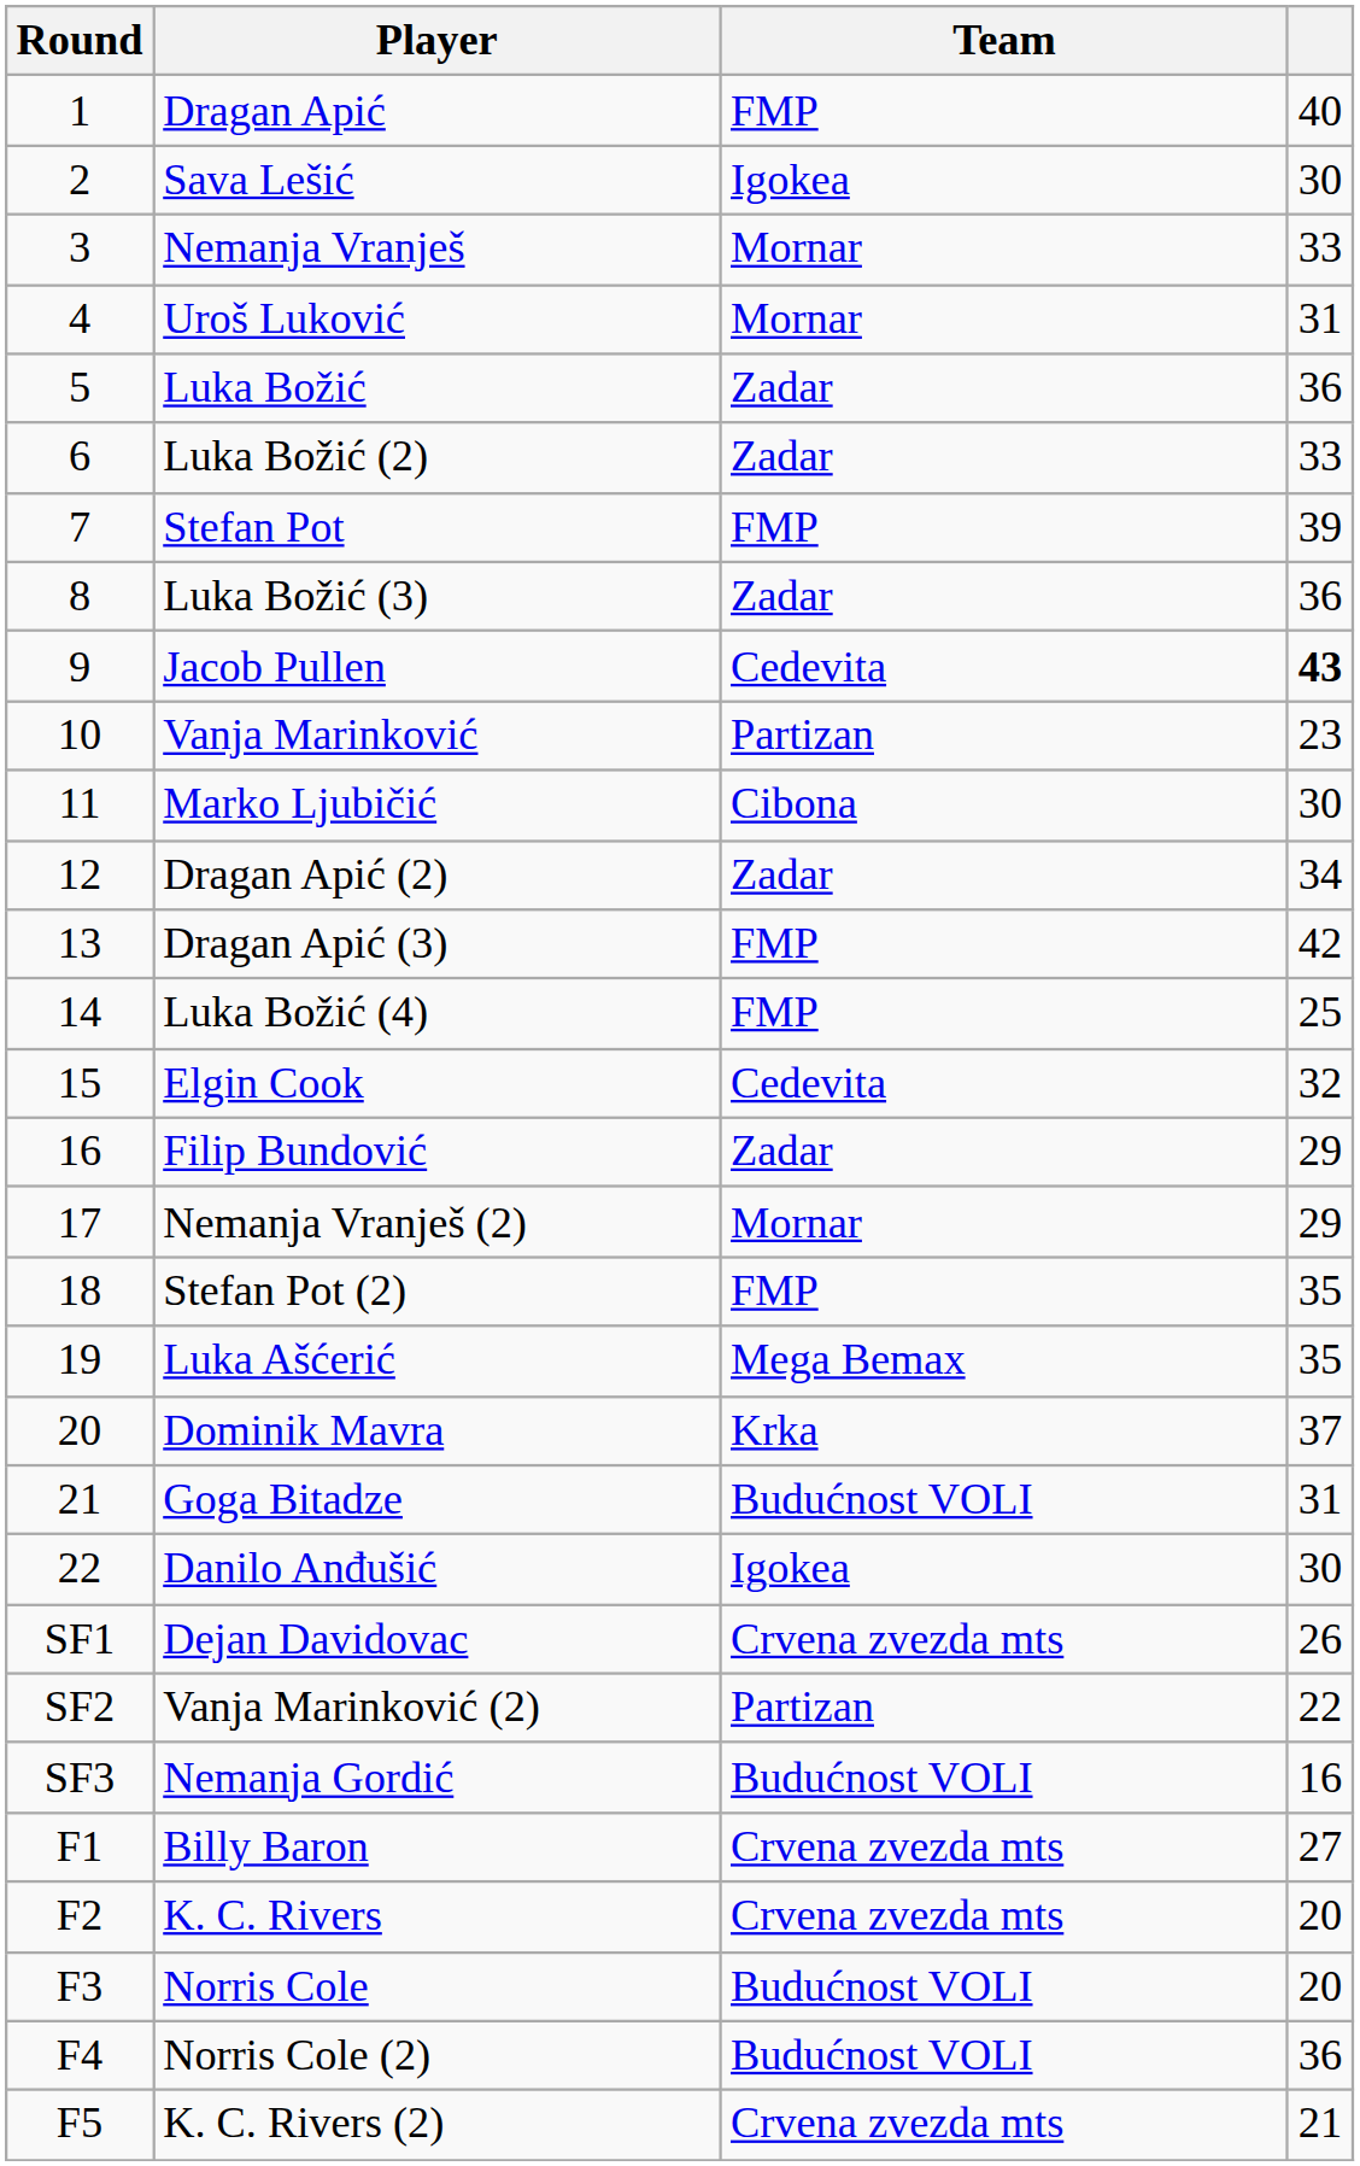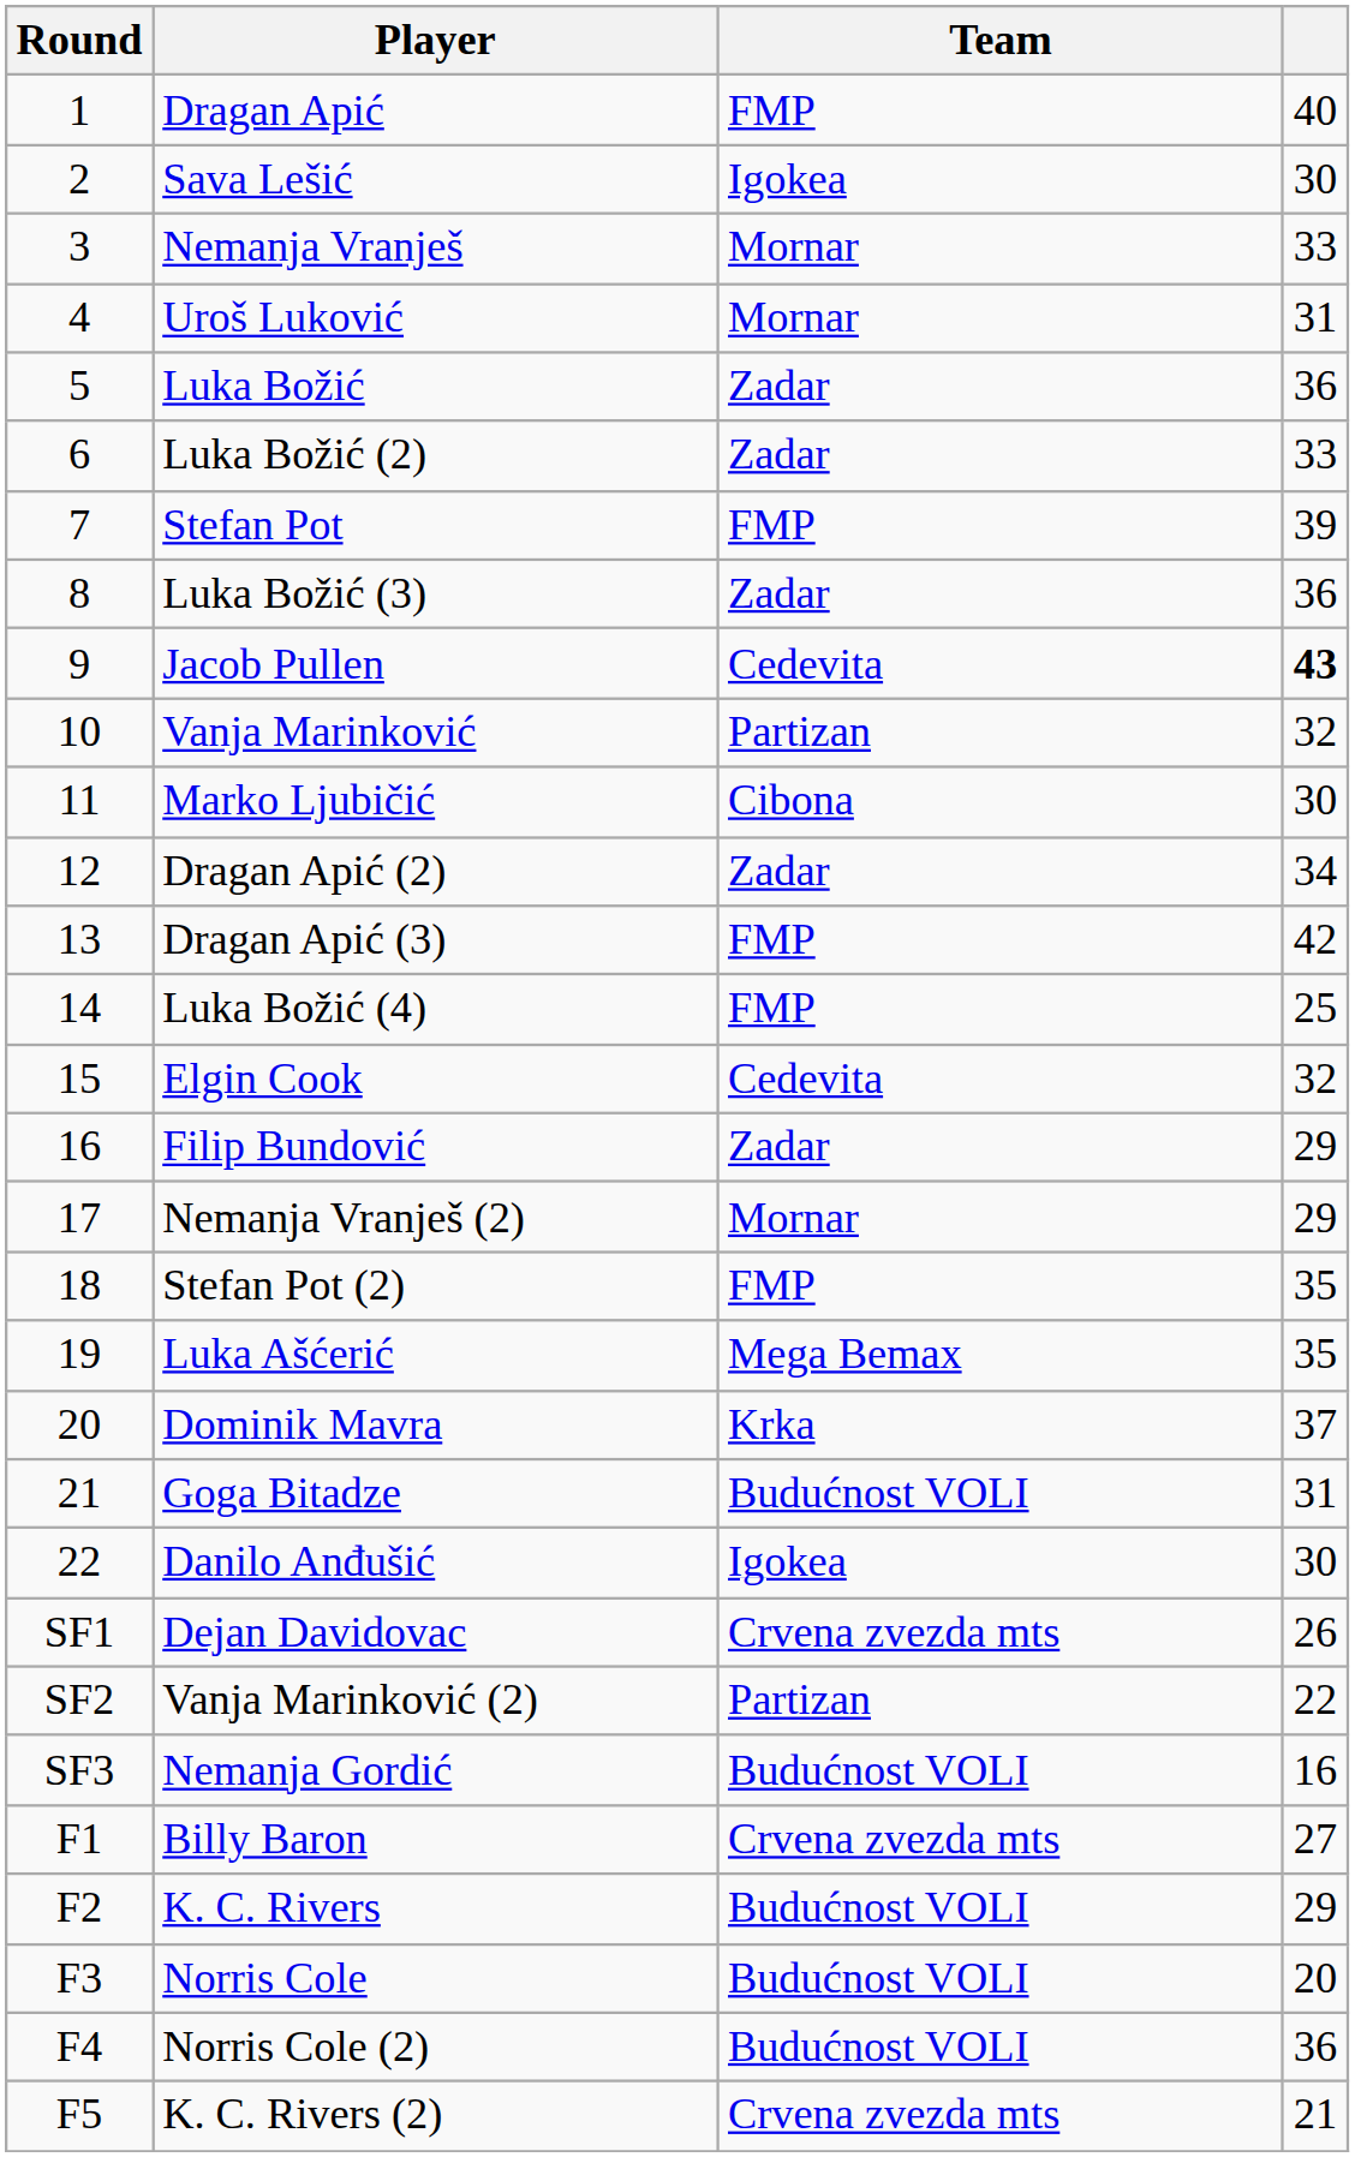 <table class="wikitable sortable" style="text-align: center;">
 <tr>
 <th>Round</th>
 <th style="width:200px;">Player</th>
 <th style="width:200px;">Team</th>
 <th><a href='#'></a></th>
 </tr>
 <tr>
 <td>1</td>
 <td align="left"> <a href='#'>Dragan Apić</a></td>
 <td align="left"> <a href='#'>FMP</a></td>
 <td>40</td>
 </tr>
 <tr>
 <td>2</td>
 <td align="left"> <a href='#'>Sava Lešić</a></td>
 <td align="left"> <a href='#'>Igokea</a></td>
 <td>30</td>
 </tr>
 <tr>
 <td>3</td>
 <td align="left"> <a href='#'>Nemanja Vranješ</a></td>
 <td align="left"> <a href='#'>Mornar</a></td>
 <td>33</td>
 </tr>
 <tr>
 <td>4</td>
 <td align="left"> <a href='#'>Uroš Luković</a></td>
 <td align="left"> <a href='#'>Mornar</a></td>
 <td>31</td>
 </tr>
 <tr>
 <td>5</td>
 <td align="left"> <a href='#'>Luka Božić</a></td>
 <td align="left"> <a href='#'>Zadar</a></td>
 <td>36</td>
 </tr>
 <tr>
 <td>6</td>
 <td align="left"> Luka Božić (2)</td>
 <td align="left"> <a href='#'>Zadar</a></td>
 <td>33</td>
 </tr>
 <tr>
 <td>7</td>
 <td align="left"> <a href='#'>Stefan Pot</a></td>
 <td align="left"> <a href='#'>FMP</a></td>
 <td>39</td>
 </tr>
 <tr>
 <td>8</td>
 <td align="left"> Luka Božić (3)</td>
 <td align="left"> <a href='#'>Zadar</a></td>
 <td>36</td>
 </tr>
 <tr>
 <td>9</td>
 <td align="left"> <a href='#'>Jacob Pullen</a></td>
 <td align="left"> <a href='#'>Cedevita</a></td>
 <td><strong>43</strong></td>
 </tr>
 <tr>
 <td>10</td>
 <td align="left"> <a href='#'>Vanja Marinković</a></td>
 <td align="left"> <a href='#'>Partizan</a></td>
-<td>23</td>
+<td>32</td>
 </tr>
 <tr>
 <td>11</td>
 <td align="left"> <a href='#'>Marko Ljubičić</a></td>
 <td align="left"> <a href='#'>Cibona</a></td>
 <td>30</td>
 </tr>
 <tr>
 <td>12</td>
 <td align="left"> Dragan Apić (2)</td>
 <td align="left"> <a href='#'>Zadar</a></td>
 <td>34</td>
 </tr>
 <tr>
 <td>13</td>
 <td align="left"> Dragan Apić (3)</td>
 <td align="left"> <a href='#'>FMP</a></td>
 <td>42</td>
 </tr>
 <tr>
 <td>14</td>
 <td align="left"> Luka Božić (4)</td>
 <td align="left"> <a href='#'>FMP</a></td>
 <td>25</td>
 </tr>
 <tr>
 <td>15</td>
 <td align="left"> <a href='#'>Elgin Cook</a></td>
 <td align="left"> <a href='#'>Cedevita</a></td>
 <td>32</td>
 </tr>
 <tr>
 <td>16</td>
 <td align="left"> <a href='#'>Filip Bundović</a></td>
 <td align="left"> <a href='#'>Zadar</a></td>
 <td>29</td>
 </tr>
 <tr>
 <td>17</td>
 <td align="left"> Nemanja Vranješ (2)</td>
 <td align="left"> <a href='#'>Mornar</a></td>
 <td>29</td>
 </tr>
 <tr>
 <td>18</td>
 <td align="left"> Stefan Pot (2)</td>
 <td align="left"> <a href='#'>FMP</a></td>
 <td>35</td>
 </tr>
 <tr>
 <td>19</td>
 <td align="left"> <a href='#'>Luka Ašćerić</a></td>
 <td align="left"> <a href='#'>Mega Bemax</a></td>
 <td>35</td>
 </tr>
 <tr>
 <td>20</td>
 <td align="left"> <a href='#'>Dominik Mavra</a></td>
 <td align="left"> <a href='#'>Krka</a></td>
 <td>37</td>
 </tr>
 <tr>
 <td>21</td>
 <td align="left"> <a href='#'>Goga Bitadze</a></td>
 <td align="left"> <a href='#'>Budućnost VOLI</a></td>
 <td>31</td>
 </tr>
 <tr>
 <td>22</td>
 <td align="left"> <a href='#'>Danilo Anđušić</a></td>
 <td align="left"> <a href='#'>Igokea</a></td>
 <td>30</td>
 </tr>
 <tr>
 <td>SF1</td>
 <td align="left"> <a href='#'>Dejan Davidovac</a></td>
 <td align="left"> <a href='#'>Crvena zvezda mts</a></td>
 <td>26</td>
 </tr>
 <tr>
 <td>SF2</td>
 <td align="left"> Vanja Marinković (2)</td>
 <td align="left"> <a href='#'>Partizan</a></td>
 <td>22</td>
 </tr>
 <tr>
 <td>SF3</td>
 <td align="left"> <a href='#'>Nemanja Gordić</a></td>
 <td align="left"> <a href='#'>Budućnost VOLI</a></td>
 <td>16</td>
 </tr>
 <tr>
 <td>F1</td>
 <td align="left"> <a href='#'>Billy Baron</a></td>
 <td align="left"> <a href='#'>Crvena zvezda mts</a></td>
 <td>27</td>
 </tr>
 <tr>
 <td>F2</td>
 <td align="left"> <a href='#'>K. C. Rivers</a></td>
-<td align="left"> <a href='#'>Crvena zvezda mts</a></td>
-<td>20</td>
+<td align="left"> <a href='#'>Budućnost VOLI</a></td>
+<td>29</td>
 </tr>
 <tr>
 <td>F3</td>
 <td align="left"> <a href='#'>Norris Cole</a></td>
 <td align="left"> <a href='#'>Budućnost VOLI</a></td>
 <td>20</td>
 </tr>
 <tr>
 <td>F4</td>
 <td align="left"> Norris Cole (2)</td>
 <td align="left"> <a href='#'>Budućnost VOLI</a></td>
 <td>36</td>
 </tr>
 <tr>
 <td>F5</td>
 <td align="left"> K. C. Rivers (2)</td>
 <td align="left"> <a href='#'>Crvena zvezda mts</a></td>
 <td>21</td>
 </tr>
 <tr>
 </tr>
 </table>
